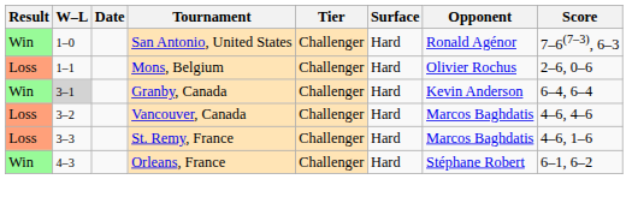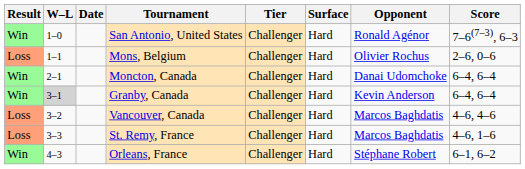 <table class="sortable wikitable">
 <tr>
 <th>Result</th>
 <th class="unsortable">W–L</th>
 <th>Date</th>
 <th>Tournament</th>
 <th>Tier</th>
 <th>Surface</th>
 <th>Opponent</th>
 <th class="unsortable">Score</th>
 </tr>
 <tr>
 <td bgcolor=98FB98>Win</td>
 <td><small>1–0</small></td>
 <td></td>
 <td style="background:moccasin;"><a href='#'>San Antonio</a>, United States</td>
 <td style="background:moccasin;">Challenger</td>
 <td>Hard</td>
 <td> <a href='#'>Ronald Agénor</a></td>
 <td>7–6<sup>(7–3)</sup>, 6–3</td>
 </tr>
 <tr>
 <td bgcolor=FFA07A>Loss</td>
 <td><small>1–1</small></td>
 <td></td>
 <td style="background:moccasin;"><a href='#'>Mons</a>, Belgium</td>
 <td style="background:moccasin;">Challenger</td>
 <td>Hard</td>
 <td> <a href='#'>Olivier Rochus</a></td>
 <td>2–6, 0–6</td>
+</tr>
+<tr>
+<td bgcolor=98FB98>Win</td>
+<td><small>2–1</small></td>
+<td></td>
+<td style="background:moccasin;"><a href='#'>Moncton</a>, Canada</td>
+<td style="background:moccasin;">Challenger</td>
+<td>Hard</td>
+<td> <a href='#'>Danai Udomchoke</a></td>
+<td>6–4, 6–4</td>
 </tr>
 <tr>
 <td bgcolor=98FB98>Win</td>
 <td style="background: lightgrey;"><small>3–1</small></td>
 <td></td>
 <td style="background:moccasin;"><a href='#'>Granby</a>, Canada</td>
 <td style="background:moccasin;">Challenger</td>
 <td>Hard</td>
 <td> <a href='#'>Kevin Anderson</a></td>
 <td>6–4, 6–4</td>
 </tr>
 <tr>
 <td bgcolor=FFA07A>Loss</td>
 <td><small>3–2</small></td>
 <td></td>
 <td style="background:moccasin;"><a href='#'>Vancouver</a>, Canada</td>
 <td style="background:moccasin;">Challenger</td>
 <td>Hard</td>
 <td> <a href='#'>Marcos Baghdatis</a></td>
 <td>4–6, 4–6</td>
 </tr>
 <tr>
 <td bgcolor=FFA07A>Loss</td>
 <td><small>3–3</small></td>
 <td></td>
 <td style="background:moccasin;"><a href='#'>St. Remy</a>, France</td>
 <td style="background:moccasin;">Challenger</td>
 <td>Hard</td>
 <td> <a href='#'>Marcos Baghdatis</a></td>
 <td>4–6, 1–6</td>
 </tr>
 <tr>
 <td bgcolor=98FB98>Win</td>
 <td><small>4–3</small></td>
 <td></td>
 <td style="background:moccasin;"><a href='#'>Orleans</a>, France</td>
 <td style="background:moccasin;">Challenger</td>
 <td>Hard</td>
 <td> <a href='#'>Stéphane Robert</a></td>
 <td>6–1, 6–2</td>
 </tr>
 </table>
